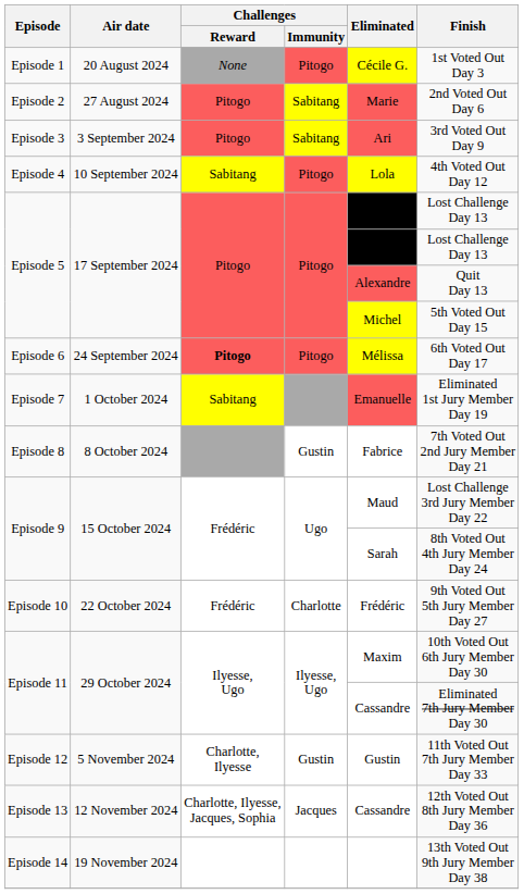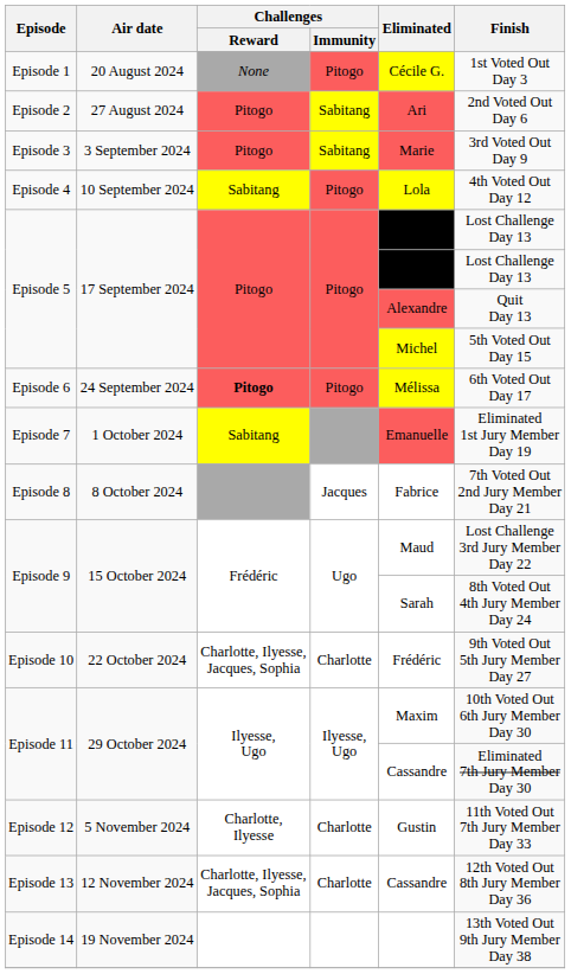 <table class="wikitable" style="margin:auto; text-align:center">
 <tr>
 <th rowspan="2">Episode</th>
 <th rowspan="2">Air date</th>
 <th colspan="2">Challenges</th>
 <th rowspan="2">Eliminated</th>
 <th rowspan="2">Finish</th>
 </tr>
 <tr>
 <th>Reward</th>
 <th>Immunity</th>
 </tr>
 <tr>
 <td>Episode 1</td>
 <td>20 August 2024</td>
 <td bgcolor="darkgrey"><em>None</em></td>
 <td bgcolor="#fc5d5d">Pitogo</td>
 <td bgcolor="yellow">Cécile G.</td>
 <td>1st Voted Out<br>Day 3</td>
 </tr>
 <tr>
 <td>Episode 2</td>
 <td>27 August 2024</td>
 <td bgcolor="#fc5d5d">Pitogo</td>
 <td bgcolor="yellow">Sabitang</td>
-<td bgcolor="#fc5d5d">Marie</td>
+<td bgcolor="#fc5d5d">Ari</td>
 <td>2nd Voted Out<br>Day 6</td>
 </tr>
 <tr>
 <td>Episode 3</td>
 <td>3 September 2024</td>
 <td bgcolor="#fc5d5d">Pitogo</td>
 <td bgcolor="yellow">Sabitang</td>
-<td bgcolor="#fc5d5d">Ari</td>
+<td bgcolor="#fc5d5d">Marie</td>
 <td>3rd Voted Out<br>Day 9</td>
 </tr>
 <tr>
 <td>Episode 4</td>
 <td>10 September 2024</td>
 <td bgcolor="yellow">Sabitang</td>
 <td bgcolor="#fc5d5d">Pitogo</td>
 <td bgcolor="yellow">Lola</td>
 <td>4th Voted Out<br>Day 12</td>
 </tr>
 <tr>
 <td rowspan="4">Episode 5</td>
 <td rowspan="4">17 September 2024</td>
 <td rowspan="4" bgcolor="#fc5d5d">Pitogo</td>
 <td rowspan="4" bgcolor="#fc5d5d">Pitogo</td>
 <td rowspan="1" bgcolor="black" >Vanessa</td>
 <td rowspan="1">Lost Challenge<br>Day 13</td>
 </tr>
 <tr>
 <td rowspan="1" bgcolor="black" >Nathanaël</td>
 <td rowspan="1">Lost Challenge<br>Day 13</td>
 </tr>
 <tr>
 <td rowspan="1" bgcolor="#fc5d5d">Alexandre</td>
 <td rowspan="1">Quit<br>Day 13</td>
 </tr>
 <tr>
 <td rowspan="1" bgcolor="yellow">Michel</td>
 <td>5th Voted Out<br>Day 15</td>
 </tr>
 <tr>
 <td>Episode 6</td>
 <td>24 September 2024</td>
 <td bgcolor="#fc5d5d"><strong>Pitogo</strong></td>
 <td bgcolor="#fc5d5d">Pitogo</td>
 <td bgcolor="yellow">Mélissa</td>
 <td>6th Voted Out<br>Day 17</td>
 </tr>
 <tr>
 <td>Episode 7</td>
 <td>1 October 2024</td>
 <td bgcolor="yellow">Sabitang</td>
 <td bgcolor="darkgrey"></td>
 <td bgcolor="#fc5d5d">Emanuelle</td>
 <td>Eliminated<br>1st Jury Member<br>Day 19</td>
 </tr>
 <tr>
 <td>Episode 8</td>
 <td>8 October 2024</td>
 <td bgcolor="darkgrey"></td>
-<td bgcolor="white">Gustin</td>
+<td bgcolor="white">Jacques</td>
 <td bgcolor="white">Fabrice</td>
 <td>7th Voted Out<br>2nd Jury Member<br>Day 21</td>
 </tr>
 <tr>
 <td rowspan="2">Episode 9</td>
 <td rowspan="2">15 October 2024</td>
 <td rowspan="2" bgcolor="white">Frédéric</td>
 <td rowspan="2" bgcolor="white">Ugo</td>
 <td rowspan="1" bgcolor="white">Maud</td>
 <td rowspan="1">Lost Challenge<br>3rd Jury Member<br>Day 22</td>
 </tr>
 <tr>
 <td rowspan="1" bgcolor="white">Sarah</td>
 <td rowspan="1">8th Voted Out<br>4th Jury Member<br>Day 24</td>
 </tr>
 <tr>
 <td>Episode 10</td>
 <td>22 October 2024</td>
-<td bgcolor="white">Frédéric</td>
+<td bgcolor="white">Charlotte, Ilyesse,<br>Jacques, Sophia</td>
 <td bgcolor="white">Charlotte</td>
 <td bgcolor="white">Frédéric</td>
 <td>9th Voted Out<br>5th Jury Member<br>Day 27</td>
 </tr>
 <tr>
 <td rowspan="2">Episode 11</td>
 <td rowspan="2">29 October 2024</td>
 <td rowspan="2" bgcolor="white">Ilyesse,<br>Ugo</td>
 <td rowspan="2" bgcolor="white">Ilyesse,<br>Ugo</td>
 <td rowspan="1" bgcolor="white">Maxim</td>
 <td rowspan="1">10th Voted Out<br>6th Jury Member<br>Day 30</td>
 </tr>
 <tr>
 <td rowspan="1" bgcolor="white">Cassandre</td>
 <td rowspan="1">Eliminated<br><s>7th Jury Member</s><br>Day 30</td>
 </tr>
 <tr>
 <td>Episode 12</td>
 <td>5 November 2024</td>
 <td bgcolor="white">Charlotte,<br>Ilyesse</td>
-<td bgcolor="white">Gustin</td>
+<td bgcolor="white">Charlotte</td>
 <td bgcolor="white">Gustin</td>
 <td>11th Voted Out<br>7th Jury Member<br>Day 33</td>
 </tr>
 <tr>
 <td>Episode 13</td>
 <td>12 November 2024</td>
 <td bgcolor="white">Charlotte, Ilyesse,<br>Jacques, Sophia</td>
-<td bgcolor="white">Jacques</td>
+<td bgcolor="white">Charlotte</td>
 <td bgcolor="white">Cassandre</td>
 <td>12th Voted Out<br>8th Jury Member<br>Day 36</td>
 </tr>
 <tr>
 <td>Episode 14</td>
 <td>19 November 2024</td>
 <td bgcolor="white"></td>
 <td bgcolor="white"></td>
 <td bgcolor="white"></td>
 <td>13th Voted Out<br>9th Jury Member<br>Day 38</td>
 </tr>
 <tr>
 </tr>
 </table>
